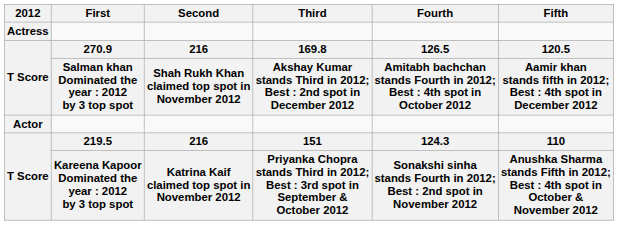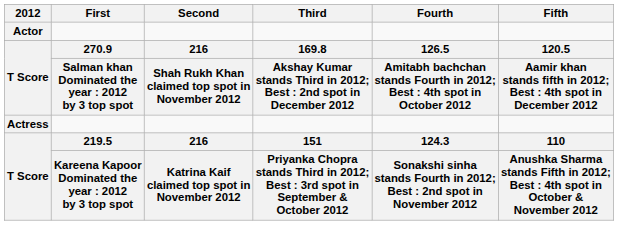 <table class="wikitable sortable">
 <tr>
 <th>2012</th>
 <th>First</th>
 <th>Second</th>
 <th>Third</th>
 <th>Fourth</th>
 <th>Fifth</th>
 </tr>
 <tr>
-<th>Actress</th>
+<th>Actor</th>
 <td></td>
 <td></td>
 <td></td>
 <td></td>
 <td></td>
 </tr>
 <tr>
 <th rowspan="2">T Score</th>
 <th>270.9</th>
 <th>216</th>
 <th>169.8</th>
 <th>126.5</th>
 <th>120.5</th>
 </tr>
 <tr>
 <th>Salman khan<br>Dominated the<br>year : 2012<br>by 3 top spot</th>
 <th>Shah Rukh Khan<br>claimed top spot in<br>November 2012</th>
 <th>Akshay Kumar<br>stands Third in 2012;<br>Best : 2nd spot in<br>December 2012</th>
 <th>Amitabh bachchan<br>stands Fourth in 2012;<br>Best : 4th spot in<br>October 2012</th>
 <th>Aamir khan<br>stands fifth in 2012;<br>Best : 4th spot in<br>December 2012</th>
 </tr>
 <tr>
-<th>Actor</th>
+<th>Actress</th>
 <td></td>
 <td></td>
 <td></td>
 <td></td>
 <td></td>
 </tr>
 <tr>
 <th rowspan="2">T Score</th>
 <th>219.5</th>
 <th>216</th>
 <th>151</th>
 <th>124.3</th>
 <th>110</th>
 </tr>
 <tr>
 <th>Kareena Kapoor<br>Dominated the<br>year : 2012<br>by 3 top spot</th>
 <th>Katrina Kaif<br>claimed top spot in<br>November 2012</th>
 <th>Priyanka Chopra<br>stands Third in 2012;<br>Best : 3rd spot in<br>September &<br>October 2012</th>
 <th>Sonakshi sinha<br>stands Fourth in 2012;<br>Best : 2nd spot in<br>November 2012</th>
 <th>Anushka Sharma<br>stands Fifth in 2012;<br>Best : 4th spot in<br>October &<br>November 2012</th>
 </tr>
 </table>
